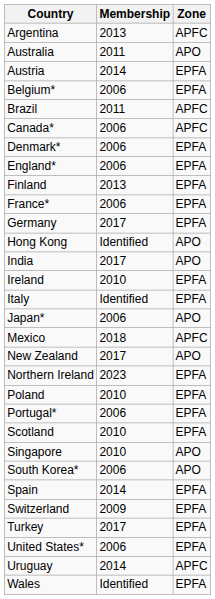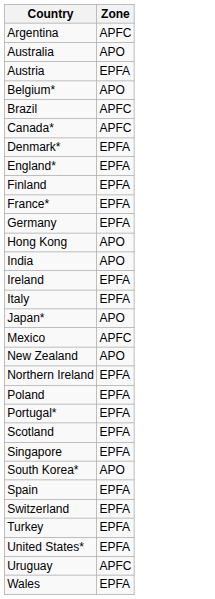 <table class="wikitable">
 <tr>
 <th>Country</th>
-<th>Membership</th>
 <th>Zone</th>
 </tr>
 <tr>
 <td>Argentina</td>
-<td>2013</td>
 <td>APFC</td>
 </tr>
 <tr>
 <td>Australia</td>
-<td>2011</td>
 <td>APO</td>
 </tr>
 <tr>
 <td>Austria</td>
-<td>2014</td>
 <td>EPFA</td>
 </tr>
 <tr>
 <td>Belgium*</td>
-<td>2006</td>
-<td>EPFA</td>
+<td>APO</td>
 </tr>
 <tr>
 <td>Brazil</td>
-<td>2011</td>
 <td>APFC</td>
 </tr>
 <tr>
 <td>Canada*</td>
-<td>2006</td>
 <td>APFC</td>
 </tr>
 <tr>
 <td>Denmark*</td>
-<td>2006</td>
 <td>EPFA</td>
 </tr>
 <tr>
 <td>England*</td>
-<td>2006</td>
 <td>EPFA</td>
 </tr>
 <tr>
 <td>Finland</td>
-<td>2013</td>
 <td>EPFA</td>
 </tr>
 <tr>
 <td>France*</td>
-<td>2006</td>
 <td>EPFA</td>
 </tr>
 <tr>
 <td>Germany</td>
-<td>2017</td>
 <td>EPFA</td>
 </tr>
 <tr>
 <td>Hong Kong</td>
-<td>Identified</td>
 <td>APO</td>
 </tr>
 <tr>
 <td>India</td>
-<td>2017</td>
 <td>APO</td>
 </tr>
 <tr>
 <td>Ireland</td>
-<td>2010</td>
 <td>EPFA</td>
 </tr>
 <tr>
 <td>Italy</td>
-<td>Identified</td>
 <td>EPFA</td>
 </tr>
 <tr>
 <td>Japan*</td>
-<td>2006</td>
 <td>APO</td>
 </tr>
 <tr>
 <td>Mexico</td>
-<td>2018</td>
 <td>APFC</td>
 </tr>
 <tr>
 <td>New Zealand</td>
-<td>2017</td>
 <td>APO</td>
 </tr>
 <tr>
 <td>Northern Ireland</td>
-<td>2023</td>
 <td>EPFA</td>
 </tr>
 <tr>
 <td>Poland</td>
-<td>2010</td>
 <td>EPFA</td>
 </tr>
 <tr>
 <td>Portugal*</td>
-<td>2006</td>
 <td>EPFA</td>
 </tr>
 <tr>
 <td>Scotland</td>
-<td>2010</td>
 <td>EPFA</td>
 </tr>
 <tr>
 <td>Singapore</td>
-<td>2010</td>
-<td>APO</td>
+<td>EPFA</td>
 </tr>
 <tr>
 <td>South Korea*</td>
-<td>2006</td>
 <td>APO</td>
 </tr>
 <tr>
 <td>Spain</td>
-<td>2014</td>
 <td>EPFA</td>
 </tr>
 <tr>
 <td>Switzerland</td>
-<td>2009</td>
 <td>EPFA</td>
 </tr>
 <tr>
 <td>Turkey</td>
-<td>2017</td>
 <td>EPFA</td>
 </tr>
 <tr>
 <td>United States*</td>
-<td>2006</td>
 <td>EPFA</td>
 </tr>
 <tr>
 <td>Uruguay</td>
-<td>2014</td>
 <td>APFC</td>
 </tr>
 <tr>
 <td>Wales</td>
-<td>Identified</td>
 <td>EPFA</td>
 </tr>
 </table>
